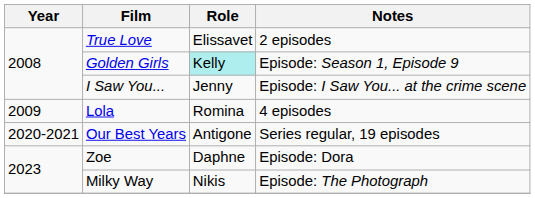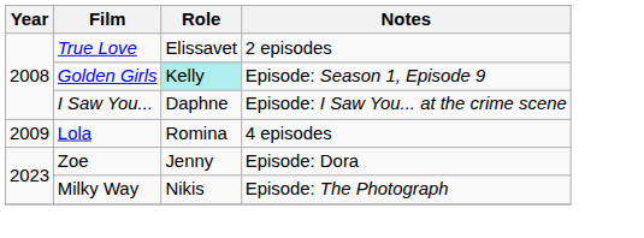 <table class="wikitable">
 <tr>
 <th>Year</th>
 <th>Film</th>
 <th>Role</th>
 <th>Notes</th>
 </tr>
 <tr>
 <td rowspan="3">2008</td>
 <td><em><a href='#'>True Love</a></em></td>
 <td>Elissavet</td>
 <td>2 episodes</td>
 </tr>
 <tr>
 <td><em><a href='#'>Golden Girls</a></em></td>
 <td style="background: paleturquoise;">Kelly</td>
 <td>Episode: <em>Season 1, Episode 9</em></td>
 </tr>
 <tr>
 <td><em>I Saw You...</em></td>
-<td>Jenny</td>
+<td>Daphne</td>
 <td>Episode: <em>I Saw You... at the crime scene<strong></td>
 </tr>
 <tr>
 <td>2009</td>
 <td></em><a href='#'>Lola</a><em></td>
 <td>Romina</td>
 <td>4 episodes</td>
 </tr>
 <tr>
-<td>2020-2021</td>
-<td></em><a href='#'>Our Best Years</a><em></td>
-<td>Antigone</td>
-<td>Series regular, 19 episodes</td>
-</tr>
-<tr>
 <td rowspan="2">2023</td>
 <td></em>Zoe<em></td>
-<td>Daphne</td>
+<td>Jenny</td>
 <td>Episode: </em>Dora<em></td>
 </tr>
 <tr>
 <td></em>Milky Way<em></td>
 <td>Nikis</td>
 <td>Episode: <em>The Photograph</em></td>
 </tr>
 <tr>
 </tr>
 </table>
